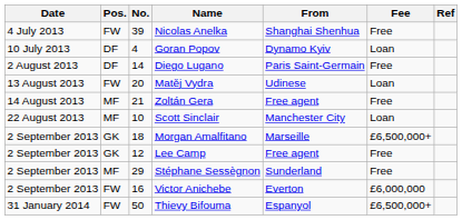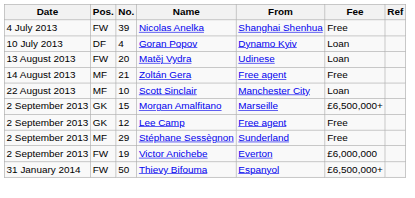 <table class="wikitable">
 <tr>
 <th>Date</th>
 <th>Pos.</th>
 <th>No.</th>
 <th>Name</th>
 <th>From</th>
 <th>Fee</th>
 <th>Ref</th>
 </tr>
 <tr>
 <td>4 July 2013</td>
 <td>FW</td>
 <td>39</td>
 <td> <a href='#'>Nicolas Anelka</a></td>
 <td> <a href='#'>Shanghai Shenhua</a></td>
 <td>Free</td>
 <td></td>
 </tr>
 <tr>
 <td>10 July 2013</td>
 <td>DF</td>
 <td>4</td>
 <td> <a href='#'>Goran Popov</a></td>
 <td> <a href='#'>Dynamo Kyiv</a></td>
 <td>Loan</td>
-<td></td>
-</tr>
-<tr>
-<td>2 August 2013</td>
-<td>DF</td>
-<td>14</td>
-<td> <a href='#'>Diego Lugano</a></td>
-<td> <a href='#'>Paris Saint-Germain</a></td>
-<td>Free</td>
 <td></td>
 </tr>
 <tr>
 <td>13 August 2013</td>
 <td>FW</td>
 <td>20</td>
 <td> <a href='#'>Matěj Vydra</a></td>
 <td> <a href='#'>Udinese</a></td>
 <td>Loan</td>
 <td></td>
 </tr>
 <tr>
 <td>14 August 2013</td>
 <td>MF</td>
 <td>21</td>
 <td> <a href='#'>Zoltán Gera</a></td>
 <td><a href='#'>Free agent</a></td>
 <td>Free</td>
 <td></td>
 </tr>
 <tr>
 <td>22 August 2013</td>
 <td>MF</td>
 <td>10</td>
 <td> <a href='#'>Scott Sinclair</a></td>
 <td> <a href='#'>Manchester City</a></td>
 <td>Loan</td>
 <td></td>
 </tr>
 <tr>
 <td>2 September 2013</td>
 <td>GK</td>
-<td>18</td>
+<td>15</td>
 <td> <a href='#'>Morgan Amalfitano</a></td>
 <td> <a href='#'>Marseille</a></td>
 <td>£6,500,000+</td>
 <td></td>
 </tr>
 <tr>
 <td>2 September 2013</td>
 <td>GK</td>
 <td>12</td>
 <td> <a href='#'>Lee Camp</a></td>
 <td><a href='#'>Free agent</a></td>
 <td>Free</td>
 <td></td>
 </tr>
 <tr>
 <td>2 September 2013</td>
 <td>MF</td>
 <td>29</td>
 <td> <a href='#'>Stéphane Sessègnon</a></td>
 <td> <a href='#'>Sunderland</a></td>
 <td>Free</td>
 <td></td>
 </tr>
 <tr>
 <td>2 September 2013</td>
 <td>FW</td>
-<td>16</td>
+<td>19</td>
 <td> <a href='#'>Victor Anichebe</a></td>
 <td> <a href='#'>Everton</a></td>
 <td>£6,000,000</td>
 <td></td>
 </tr>
 <tr>
 <td>31 January 2014</td>
 <td>FW</td>
 <td>50</td>
 <td> <a href='#'>Thievy Bifouma</a></td>
 <td> <a href='#'>Espanyol</a></td>
 <td>£6,500,000+</td>
 <td></td>
 </tr>
 </table>
